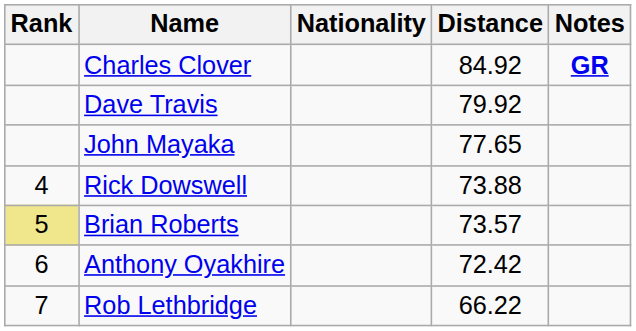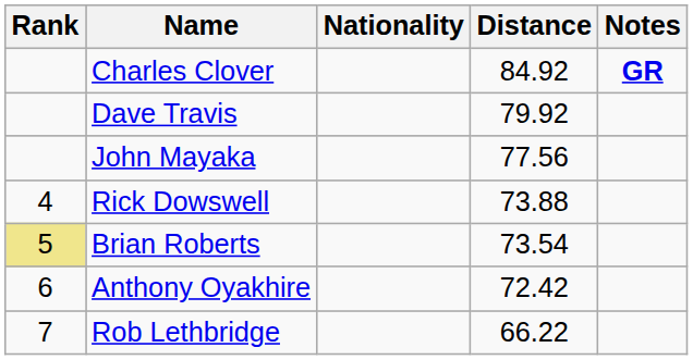 <table class="wikitable sortable" style=" text-align:center;">
 <tr>
 <th scope=col>Rank</th>
 <th scope=col>Name</th>
 <th scope=col>Nationality</th>
 <th scope=col>Distance</th>
 <th scope=col>Notes</th>
 </tr>
 <tr>
 <td></td>
 <td style="text-align:left;"><a href='#'>Charles Clover</a></td>
 <td style="text-align:left;"></td>
 <td>84.92</td>
 <td><strong><a href='#'>GR</a></strong></td>
 </tr>
 <tr>
 <td></td>
 <td style="text-align:left;"><a href='#'>Dave Travis</a></td>
 <td style="text-align:left;"></td>
 <td>79.92</td>
 <td></td>
 </tr>
 <tr>
 <td></td>
 <td style="text-align:left;"><a href='#'>John Mayaka</a></td>
 <td style="text-align:left;"></td>
-<td>77.65</td>
+<td>77.56</td>
 <td></td>
 </tr>
 <tr>
 <td>4</td>
 <td style="text-align:left;"><a href='#'>Rick Dowswell</a></td>
 <td style="text-align:left;"></td>
 <td>73.88</td>
 <td></td>
 </tr>
 <tr>
 <td style="background: khaki;">5</td>
 <td style="text-align:left;"><a href='#'>Brian Roberts</a></td>
 <td style="text-align:left;"></td>
-<td>73.57</td>
+<td>73.54</td>
 <td></td>
 </tr>
 <tr>
 <td>6</td>
 <td style="text-align:left;"><a href='#'>Anthony Oyakhire</a></td>
 <td style="text-align:left;"></td>
 <td>72.42</td>
 <td></td>
 </tr>
 <tr>
 <td>7</td>
 <td style="text-align:left;"><a href='#'>Rob Lethbridge</a></td>
 <td style="text-align:left;"></td>
 <td>66.22</td>
 <td></td>
 </tr>
 </table>
